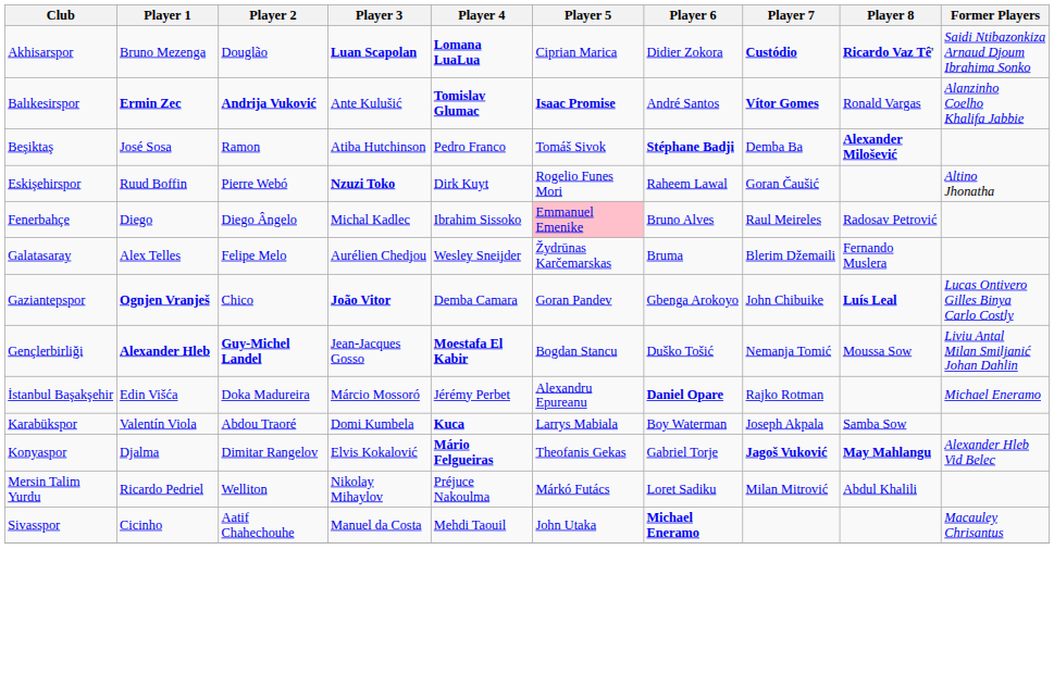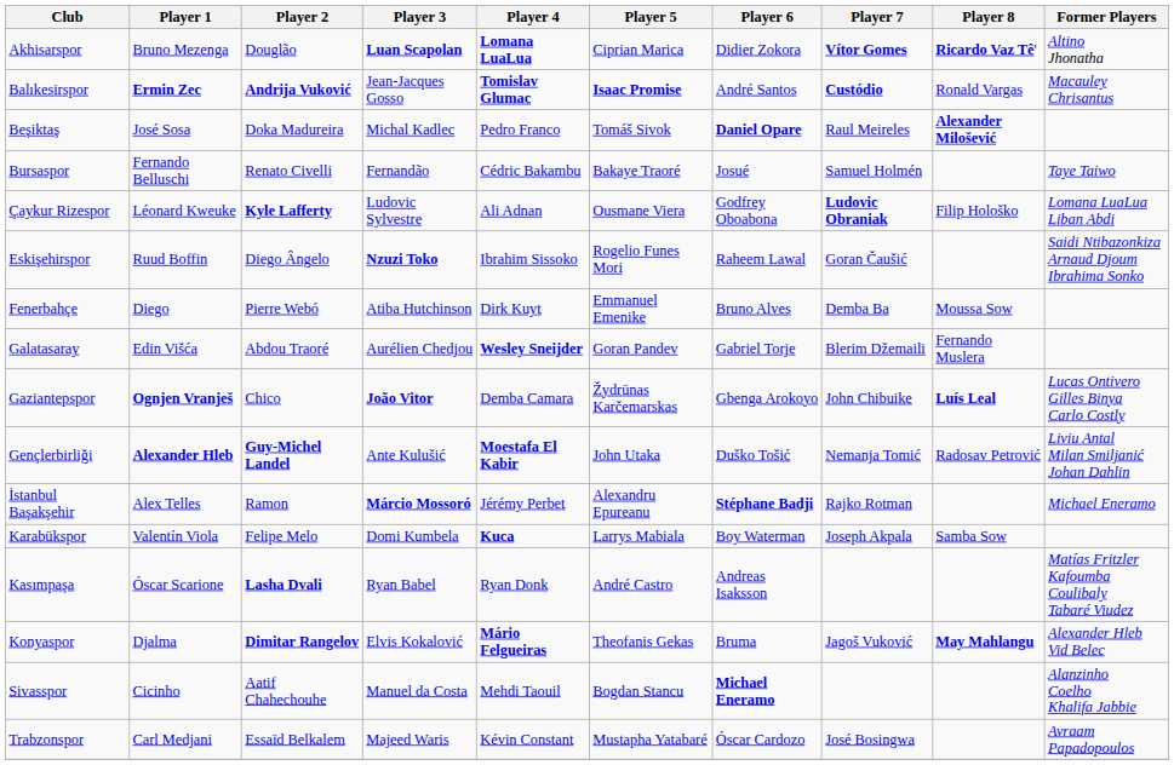 <table class="wikitable">
 <tr>
 <th width="170">Club</th>
 <th width="170">Player 1</th>
 <th width="170">Player 2</th>
 <th width="170">Player 3</th>
 <th width="170">Player 4</th>
 <th width="170">Player 5</th>
 <th width="170">Player 6</th>
 <th width="170">Player 7</th>
 <th width="170">Player 8</th>
 <th width="170">Former Players</th>
 </tr>
 <tr>
 <td><a href='#'>Akhisarspor</a></td>
 <td> <a href='#'>Bruno Mezenga</a></td>
 <td> <a href='#'>Douglão</a></td>
 <td> <strong><a href='#'>Luan Scapolan</a></strong></td>
 <td> <strong><a href='#'>Lomana LuaLua</a></strong></td>
 <td> <a href='#'>Ciprian Marica</a></td>
 <td> <a href='#'>Didier Zokora</a></td>
-<td> <strong><a href='#'>Custódio</a></strong></td>
+<td> <strong><a href='#'>Vítor Gomes</a></strong></td>
 <td> <strong><a href='#'>Ricardo Vaz Tê</a></strong>'</td>
-<td> <em><a href='#'>Saidi Ntibazonkiza</a></em> <br>  <em><a href='#'>Arnaud Djoum</a></em> <br>  <em><a href='#'>Ibrahima Sonko</a></em></td>
+<td> <em><a href='#'>Altino</a></em> <br>  <em>Jhonatha</em></td>
 </tr>
 <tr>
 <td><a href='#'>Balıkesirspor</a></td>
 <td> <strong><a href='#'>Ermin Zec</a></strong></td>
 <td> <strong><a href='#'>Andrija Vuković</a></strong></td>
-<td> <a href='#'>Ante Kulušić</a></td>
+<td> <a href='#'>Jean-Jacques Gosso</a></td>
 <td> <strong><a href='#'>Tomislav Glumac</a></strong></td>
 <td> <strong><a href='#'>Isaac Promise</a></strong></td>
 <td> <a href='#'>André Santos</a></td>
-<td> <strong><a href='#'>Vítor Gomes</a></strong></td>
+<td> <strong><a href='#'>Custódio</a></strong></td>
 <td> <a href='#'>Ronald Vargas</a></td>
-<td> <em><a href='#'>Alanzinho</a></em> <br>  <em><a href='#'>Coelho</a></em> <br>  <em><a href='#'>Khalifa Jabbie</a></em></td>
+<td> <em><a href='#'>Macauley Chrisantus</a></em></td>
 </tr>
 <tr>
 <td><a href='#'>Beşiktaş</a></td>
 <td> <a href='#'>José Sosa</a></td>
-<td> <a href='#'>Ramon</a></td>
-<td> <a href='#'>Atiba Hutchinson</a></td>
+<td> <a href='#'>Doka Madureira</a></td>
+<td> <a href='#'>Michal Kadlec</a></td>
 <td> <a href='#'>Pedro Franco</a></td>
 <td> <a href='#'>Tomáš Sivok</a></td>
-<td> <strong><a href='#'>Stéphane Badji</a></strong></td>
-<td> <a href='#'>Demba Ba</a></td>
+<td> <strong><a href='#'>Daniel Opare</a></strong></td>
+<td> <a href='#'>Raul Meireles</a></td>
 <td> <strong><a href='#'>Alexander Milošević</a></strong></td>
 <td></td>
 </tr>
 <tr>
+<td><a href='#'>Bursaspor</a></td>
+<td> <a href='#'>Fernando Belluschi</a></td>
+<td> <a href='#'>Renato Civelli</a></td>
+<td> <a href='#'>Fernandão</a></td>
+<td> <a href='#'>Cédric Bakambu</a></td>
+<td> <a href='#'>Bakaye Traoré</a></td>
+<td> <a href='#'>Josué</a></td>
+<td> <a href='#'>Samuel Holmén</a></td>
+<td></td>
+<td> <em><a href='#'>Taye Taiwo</a></em></td>
+</tr>
+<tr>
+<td><a href='#'>Çaykur Rizespor</a></td>
+<td> <a href='#'>Léonard Kweuke</a></td>
+<td> <strong><a href='#'>Kyle Lafferty</a></strong></td>
+<td> <a href='#'>Ludovic Sylvestre</a></td>
+<td> <a href='#'>Ali Adnan</a></td>
+<td> <a href='#'>Ousmane Viera</a></td>
+<td> <a href='#'>Godfrey Oboabona</a></td>
+<td> <strong><a href='#'>Ludovic Obraniak</a></strong></td>
+<td> <a href='#'>Filip Hološko</a></td>
+<td> <em><a href='#'>Lomana LuaLua</a></em> <br>  <em><a href='#'>Liban Abdi</a></em></td>
+</tr>
+<tr>
 <td><a href='#'>Eskişehirspor</a></td>
 <td> <a href='#'>Ruud Boffin</a></td>
-<td> <a href='#'>Pierre Webó</a></td>
+<td> <a href='#'>Diego Ângelo</a></td>
 <td> <strong><a href='#'>Nzuzi Toko</a></strong></td>
-<td> <a href='#'>Dirk Kuyt</a></td>
+<td> <a href='#'>Ibrahim Sissoko</a></td>
 <td> <a href='#'>Rogelio Funes Mori</a></td>
 <td> <a href='#'>Raheem Lawal</a></td>
 <td> <a href='#'>Goran Čaušić</a></td>
 <td></td>
-<td> <em><a href='#'>Altino</a></em> <br>  <em>Jhonatha</em></td>
+<td> <em><a href='#'>Saidi Ntibazonkiza</a></em> <br>  <em><a href='#'>Arnaud Djoum</a></em> <br>  <em><a href='#'>Ibrahima Sonko</a></em></td>
 </tr>
 <tr>
 <td><a href='#'>Fenerbahçe</a></td>
 <td> <a href='#'>Diego</a></td>
-<td> <a href='#'>Diego Ângelo</a></td>
-<td> <a href='#'>Michal Kadlec</a></td>
-<td> <a href='#'>Ibrahim Sissoko</a></td>
-<td style="background: pink;"> <a href='#'>Emmanuel Emenike</a></td>
+<td> <a href='#'>Pierre Webó</a></td>
+<td> <a href='#'>Atiba Hutchinson</a></td>
+<td> <a href='#'>Dirk Kuyt</a></td>
+<td> <a href='#'>Emmanuel Emenike</a></td>
 <td> <a href='#'>Bruno Alves</a></td>
-<td> <a href='#'>Raul Meireles</a></td>
-<td> <a href='#'>Radosav Petrović</a></td>
+<td> <a href='#'>Demba Ba</a></td>
+<td> <a href='#'>Moussa Sow</a></td>
 <td></td>
 </tr>
 <tr>
 <td><a href='#'>Galatasaray</a></td>
-<td> <a href='#'>Alex Telles</a></td>
-<td> <a href='#'>Felipe Melo</a></td>
+<td> <a href='#'>Edin Višća</a></td>
+<td> <a href='#'>Abdou Traoré</a></td>
 <td> <a href='#'>Aurélien Chedjou</a></td>
-<td> <a href='#'>Wesley Sneijder</a></td>
-<td> <a href='#'>Žydrūnas Karčemarskas</a></td>
-<td> <a href='#'>Bruma</a></td>
+<td><strong> <a href='#'>Wesley Sneijder</a></strong></td>
+<td> <a href='#'>Goran Pandev</a></td>
+<td> <a href='#'>Gabriel Torje</a></td>
 <td> <a href='#'>Blerim Džemaili</a></td>
 <td> <a href='#'>Fernando Muslera</a></td>
 <td></td>
 </tr>
 <tr>
 <td><a href='#'>Gaziantepspor</a></td>
 <td> <strong><a href='#'>Ognjen Vranješ</a></strong></td>
 <td> <a href='#'>Chico</a></td>
 <td> <strong><a href='#'>João Vitor</a></strong></td>
 <td> <a href='#'>Demba Camara</a></td>
-<td> <a href='#'>Goran Pandev</a></td>
+<td> <a href='#'>Žydrūnas Karčemarskas</a></td>
 <td> <a href='#'>Gbenga Arokoyo</a></td>
 <td> <a href='#'>John Chibuike</a></td>
 <td> <strong><a href='#'>Luís Leal</a></strong></td>
 <td> <em><a href='#'>Lucas Ontivero</a></em> <br>  <em><a href='#'>Gilles Binya</a></em> <br>  <em><a href='#'>Carlo Costly</a></em></td>
 </tr>
 <tr>
 <td><a href='#'>Gençlerbirliği</a></td>
 <td> <strong><a href='#'>Alexander Hleb</a></strong></td>
 <td> <strong><a href='#'>Guy-Michel Landel</a></strong></td>
-<td> <a href='#'>Jean-Jacques Gosso</a></td>
+<td> <a href='#'>Ante Kulušić</a></td>
 <td> <strong><a href='#'>Moestafa El Kabir</a></strong></td>
-<td> <a href='#'>Bogdan Stancu</a></td>
+<td> <a href='#'>John Utaka</a></td>
 <td> <a href='#'>Duško Tošić</a></td>
 <td> <a href='#'>Nemanja Tomić</a></td>
-<td> <a href='#'>Moussa Sow</a></td>
+<td> <a href='#'>Radosav Petrović</a></td>
 <td> <em><a href='#'>Liviu Antal</a></em> <br>  <em><a href='#'>Milan Smiljanić</a></em> <br>  <em><a href='#'>Johan Dahlin</a></em></td>
 </tr>
 <tr>
 <td><a href='#'>İstanbul Başakşehir</a></td>
-<td> <a href='#'>Edin Višća</a></td>
-<td> <a href='#'>Doka Madureira</a></td>
-<td> <a href='#'>Márcio Mossoró</a></td>
+<td> <a href='#'>Alex Telles</a></td>
+<td> <a href='#'>Ramon</a></td>
+<td><strong> <a href='#'>Márcio Mossoró</a></strong></td>
 <td> <a href='#'>Jérémy Perbet</a></td>
 <td> <a href='#'>Alexandru Epureanu</a></td>
-<td> <strong><a href='#'>Daniel Opare</a></strong></td>
+<td> <strong><a href='#'>Stéphane Badji</a></strong></td>
 <td> <a href='#'>Rajko Rotman</a></td>
 <td></td>
 <td> <em><a href='#'>Michael Eneramo</a></em></td>
 </tr>
 <tr>
 <td><a href='#'>Karabükspor</a></td>
 <td> <a href='#'>Valentín Viola</a></td>
-<td> <a href='#'>Abdou Traoré</a></td>
+<td> <a href='#'>Felipe Melo</a></td>
 <td> <a href='#'>Domi Kumbela</a></td>
 <td> <strong><a href='#'>Kuca</a></strong></td>
 <td> <a href='#'>Larrys Mabiala</a></td>
 <td> <a href='#'>Boy Waterman</a></td>
 <td> <a href='#'>Joseph Akpala</a></td>
 <td> <a href='#'>Samba Sow</a></td>
 <td></td>
 </tr>
 <tr>
+<td><a href='#'>Kasımpaşa</a></td>
+<td> <a href='#'>Óscar Scarione</a></td>
+<td> <strong><a href='#'>Lasha Dvali</a></strong></td>
+<td> <a href='#'>Ryan Babel</a></td>
+<td> <a href='#'>Ryan Donk</a></td>
+<td> <a href='#'>André Castro</a></td>
+<td> <a href='#'>Andreas Isaksson</a></td>
+<td></td>
+<td></td>
+<td> <em><a href='#'>Matías Fritzler</a></em> <br>  <em><a href='#'>Kafoumba Coulibaly</a></em> <br>  <em><a href='#'>Tabaré Viudez</a></em></td>
+</tr>
+<tr>
 <td><a href='#'>Konyaspor</a></td>
 <td> <a href='#'>Djalma</a></td>
-<td> <a href='#'>Dimitar Rangelov</a></td>
+<td><strong> <a href='#'>Dimitar Rangelov</a></strong></td>
 <td> <a href='#'>Elvis Kokalović</a></td>
 <td> <strong><a href='#'>Mário Felgueiras</a></strong></td>
 <td> <a href='#'>Theofanis Gekas</a></td>
-<td> <a href='#'>Gabriel Torje</a></td>
-<td><strong> <a href='#'>Jagoš Vuković</a></strong></td>
+<td> <a href='#'>Bruma</a></td>
+<td> <a href='#'>Jagoš Vuković</a></td>
 <td> <strong><a href='#'>May Mahlangu</a></strong></td>
 <td> <em><a href='#'>Alexander Hleb</a></em> <br>  <em><a href='#'>Vid Belec</a></em></td>
-</tr>
-<tr>
-<td><a href='#'>Mersin Talim Yurdu</a></td>
-<td> <a href='#'>Ricardo Pedriel</a></td>
-<td> <a href='#'>Welliton</a></td>
-<td> <a href='#'>Nikolay Mihaylov</a></td>
-<td> <a href='#'>Préjuce Nakoulma</a></td>
-<td> <a href='#'>Márkó Futács</a></td>
-<td> <a href='#'>Loret Sadiku</a></td>
-<td> <a href='#'>Milan Mitrović</a></td>
-<td> <a href='#'>Abdul Khalili</a></td>
-<td></td>
 </tr>
 <tr>
 <td><a href='#'>Sivasspor</a></td>
 <td> <a href='#'>Cicinho</a></td>
 <td> <a href='#'>Aatif Chahechouhe</a></td>
 <td> <a href='#'>Manuel da Costa</a></td>
 <td> <a href='#'>Mehdi Taouil</a></td>
-<td> <a href='#'>John Utaka</a></td>
+<td> <a href='#'>Bogdan Stancu</a></td>
 <td> <strong><a href='#'>Michael Eneramo</a></strong></td>
 <td></td>
 <td></td>
-<td> <em><a href='#'>Macauley Chrisantus</a></em></td>
+<td> <em><a href='#'>Alanzinho</a></em> <br>  <em><a href='#'>Coelho</a></em> <br>  <em><a href='#'>Khalifa Jabbie</a></em></td>
+</tr>
+<tr>
+<td><a href='#'>Trabzonspor</a></td>
+<td> <a href='#'>Carl Medjani</a></td>
+<td> <a href='#'>Essaïd Belkalem</a></td>
+<td> <a href='#'>Majeed Waris</a></td>
+<td> <a href='#'>Kévin Constant</a></td>
+<td> <a href='#'>Mustapha Yatabaré</a></td>
+<td> <a href='#'>Óscar Cardozo</a></td>
+<td> <a href='#'>José Bosingwa</a></td>
+<td></td>
+<td> <em><a href='#'>Avraam Papadopoulos</a></em></td>
 </tr>
 <tr>
 </tr>
 </table>
